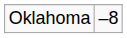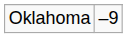 <table class="wikitable">
 <tr>
 </tr>
 <tr>
 <td>Oklahoma</td>
-<td>–8</td>
+<td>–9</td>
 </tr>
 </table>
